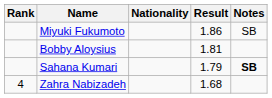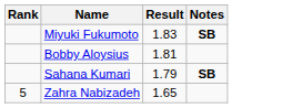 <table class="wikitable sortable" style="text-align:center;font-size:95%">
 <tr>
 <th>Rank</th>
 <th>Name</th>
-<th>Nationality</th>
 <th>Result</th>
 <th>Notes</th>
 </tr>
 <tr>
 <td></td>
 <td style="text-align:left;"><a href='#'>Miyuki Fukumoto</a></td>
-<td style="text-align:left;"></td>
-<td>1.86</td>
-<td>SB</td>
+<td>1.83</td>
+<td><strong>SB</strong></td>
 </tr>
 <tr>
 <td></td>
 <td style="text-align:left;"><a href='#'>Bobby Aloysius</a></td>
-<td style="text-align:left;"></td>
 <td>1.81</td>
 <td></td>
 </tr>
 <tr>
 <td></td>
 <td style="text-align:left;"><a href='#'>Sahana Kumari</a></td>
-<td style="text-align:left;"></td>
 <td>1.79</td>
 <td><strong>SB</strong></td>
 </tr>
 <tr>
-<td>4</td>
+<td>5</td>
 <td style="text-align:left;"><a href='#'>Zahra Nabizadeh</a></td>
-<td style="text-align:left;"></td>
-<td>1.68</td>
+<td>1.65</td>
 <td></td>
 </tr>
 </table>
